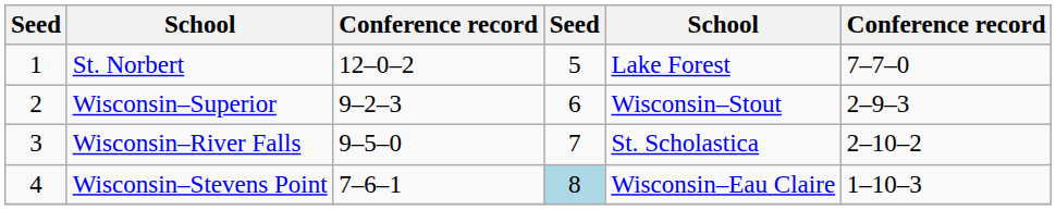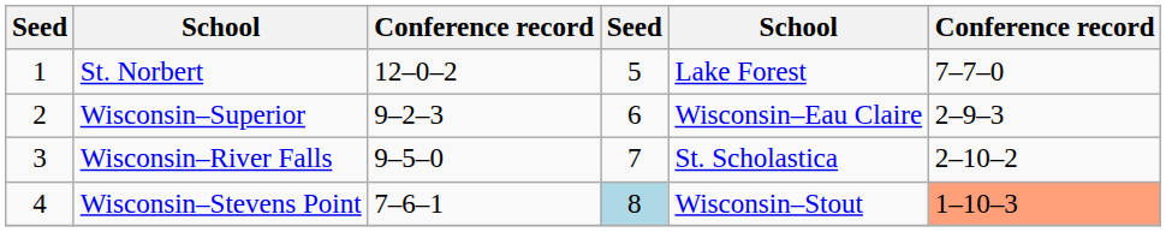 <table class="wikitable">
 <tr>
 <th>Seed</th>
 <th>School</th>
 <th>Conference record</th>
 <th>Seed</th>
 <th>School</th>
 <th>Conference record</th>
 </tr>
 <tr>
 <td align=center>1</td>
 <td><a href='#'>St. Norbert</a></td>
 <td>12–0–2</td>
 <td align=center>5</td>
 <td><a href='#'>Lake Forest</a></td>
 <td>7–7–0</td>
 </tr>
 <tr>
 <td align=center>2</td>
 <td><a href='#'>Wisconsin–Superior</a></td>
 <td>9–2–3</td>
 <td align=center>6</td>
-<td><a href='#'>Wisconsin–Stout</a></td>
+<td><a href='#'>Wisconsin–Eau Claire</a></td>
 <td>2–9–3</td>
 </tr>
 <tr>
 <td align=center>3</td>
 <td><a href='#'>Wisconsin–River Falls</a></td>
 <td>9–5–0</td>
 <td align=center>7</td>
 <td><a href='#'>St. Scholastica</a></td>
 <td>2–10–2</td>
 </tr>
 <tr>
 <td align=center>4</td>
 <td><a href='#'>Wisconsin–Stevens Point</a></td>
 <td>7–6–1</td>
 <td align=center style="background: lightblue;">8</td>
-<td><a href='#'>Wisconsin–Eau Claire</a></td>
-<td>1–10–3</td>
+<td><a href='#'>Wisconsin–Stout</a></td>
+<td style="background: lightsalmon;">1–10–3</td>
 </tr>
 <tr>
 </tr>
 </table>
